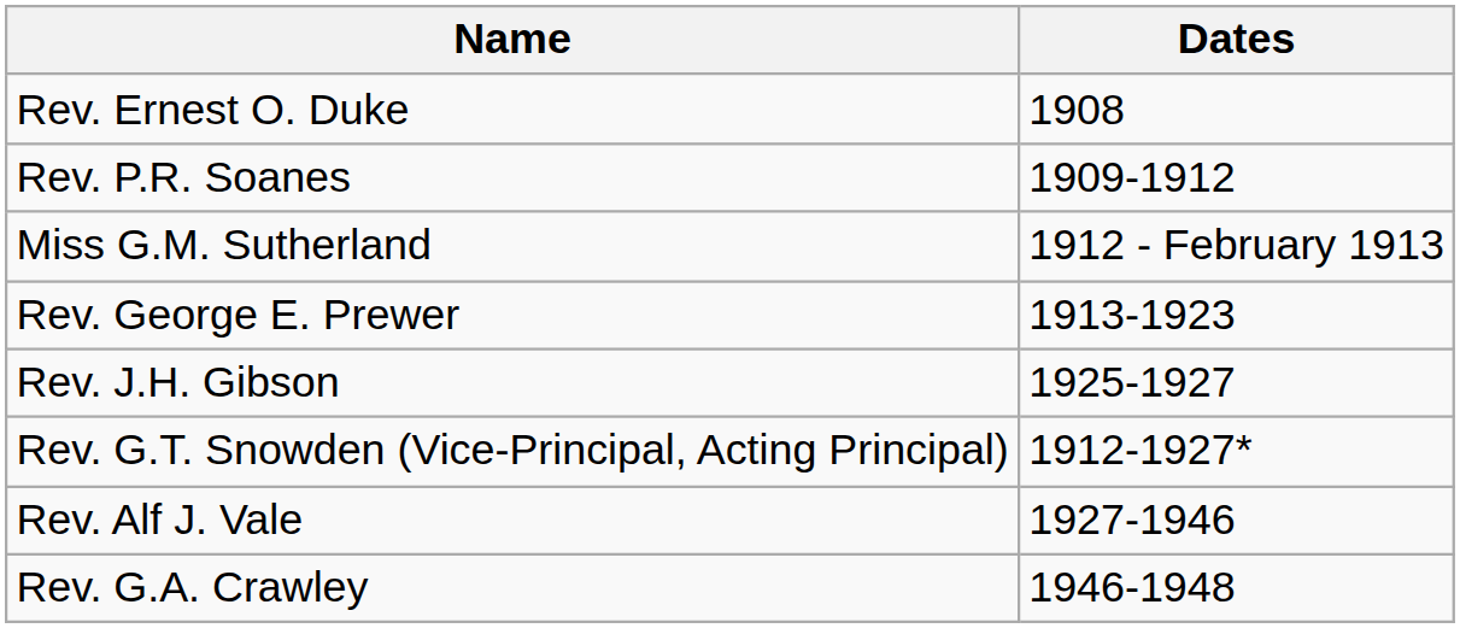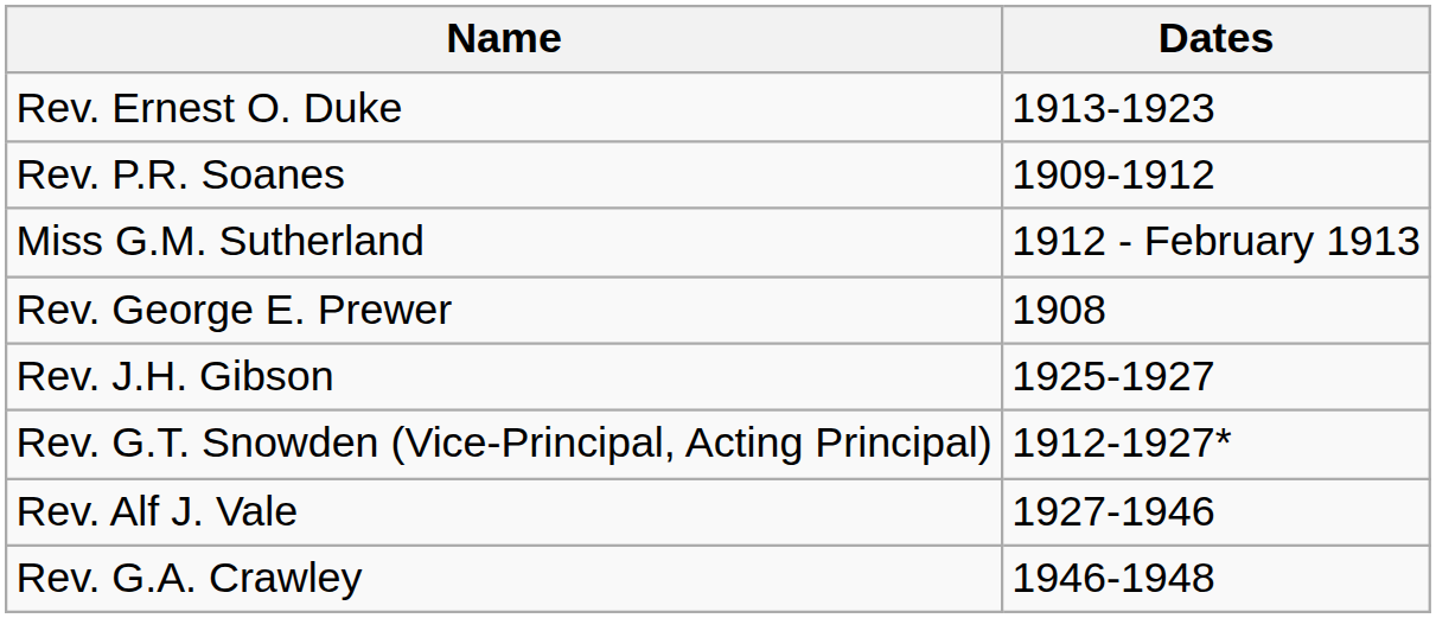 <table class="wikitable">
 <tr>
 <th>Name</th>
 <th>Dates</th>
 </tr>
 <tr>
 <td>Rev. Ernest O. Duke</td>
-<td>1908</td>
+<td>1913-1923</td>
 </tr>
 <tr>
 <td>Rev. P.R. Soanes</td>
 <td>1909-1912</td>
 </tr>
 <tr>
 <td>Miss G.M. Sutherland</td>
 <td>1912 - February 1913</td>
 </tr>
 <tr>
 <td>Rev. George E. Prewer</td>
-<td>1913-1923</td>
+<td>1908</td>
 </tr>
 <tr>
 <td>Rev. J.H. Gibson</td>
 <td>1925-1927</td>
 </tr>
 <tr>
 <td>Rev. G.T. Snowden (Vice-Principal, Acting Principal)</td>
 <td>1912-1927*</td>
 </tr>
 <tr>
 <td>Rev. Alf J. Vale</td>
 <td>1927-1946</td>
 </tr>
 <tr>
 <td>Rev. G.A. Crawley</td>
 <td>1946-1948</td>
 </tr>
 </table>
